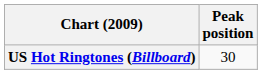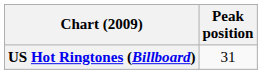 <table class="wikitable plainrowheaders" style="text-align:center">
 <tr>
 <th scope="col">Chart (2009)</th>
 <th scope="col">Peak<br>position</th>
 </tr>
 <tr>
 <th scope=row>US <a href='#'>Hot Ringtones</a> (<a href='#'><em>Billboard</em></a>)</th>
-<td>30</td>
+<td>31</td>
 </tr>
 </table>
